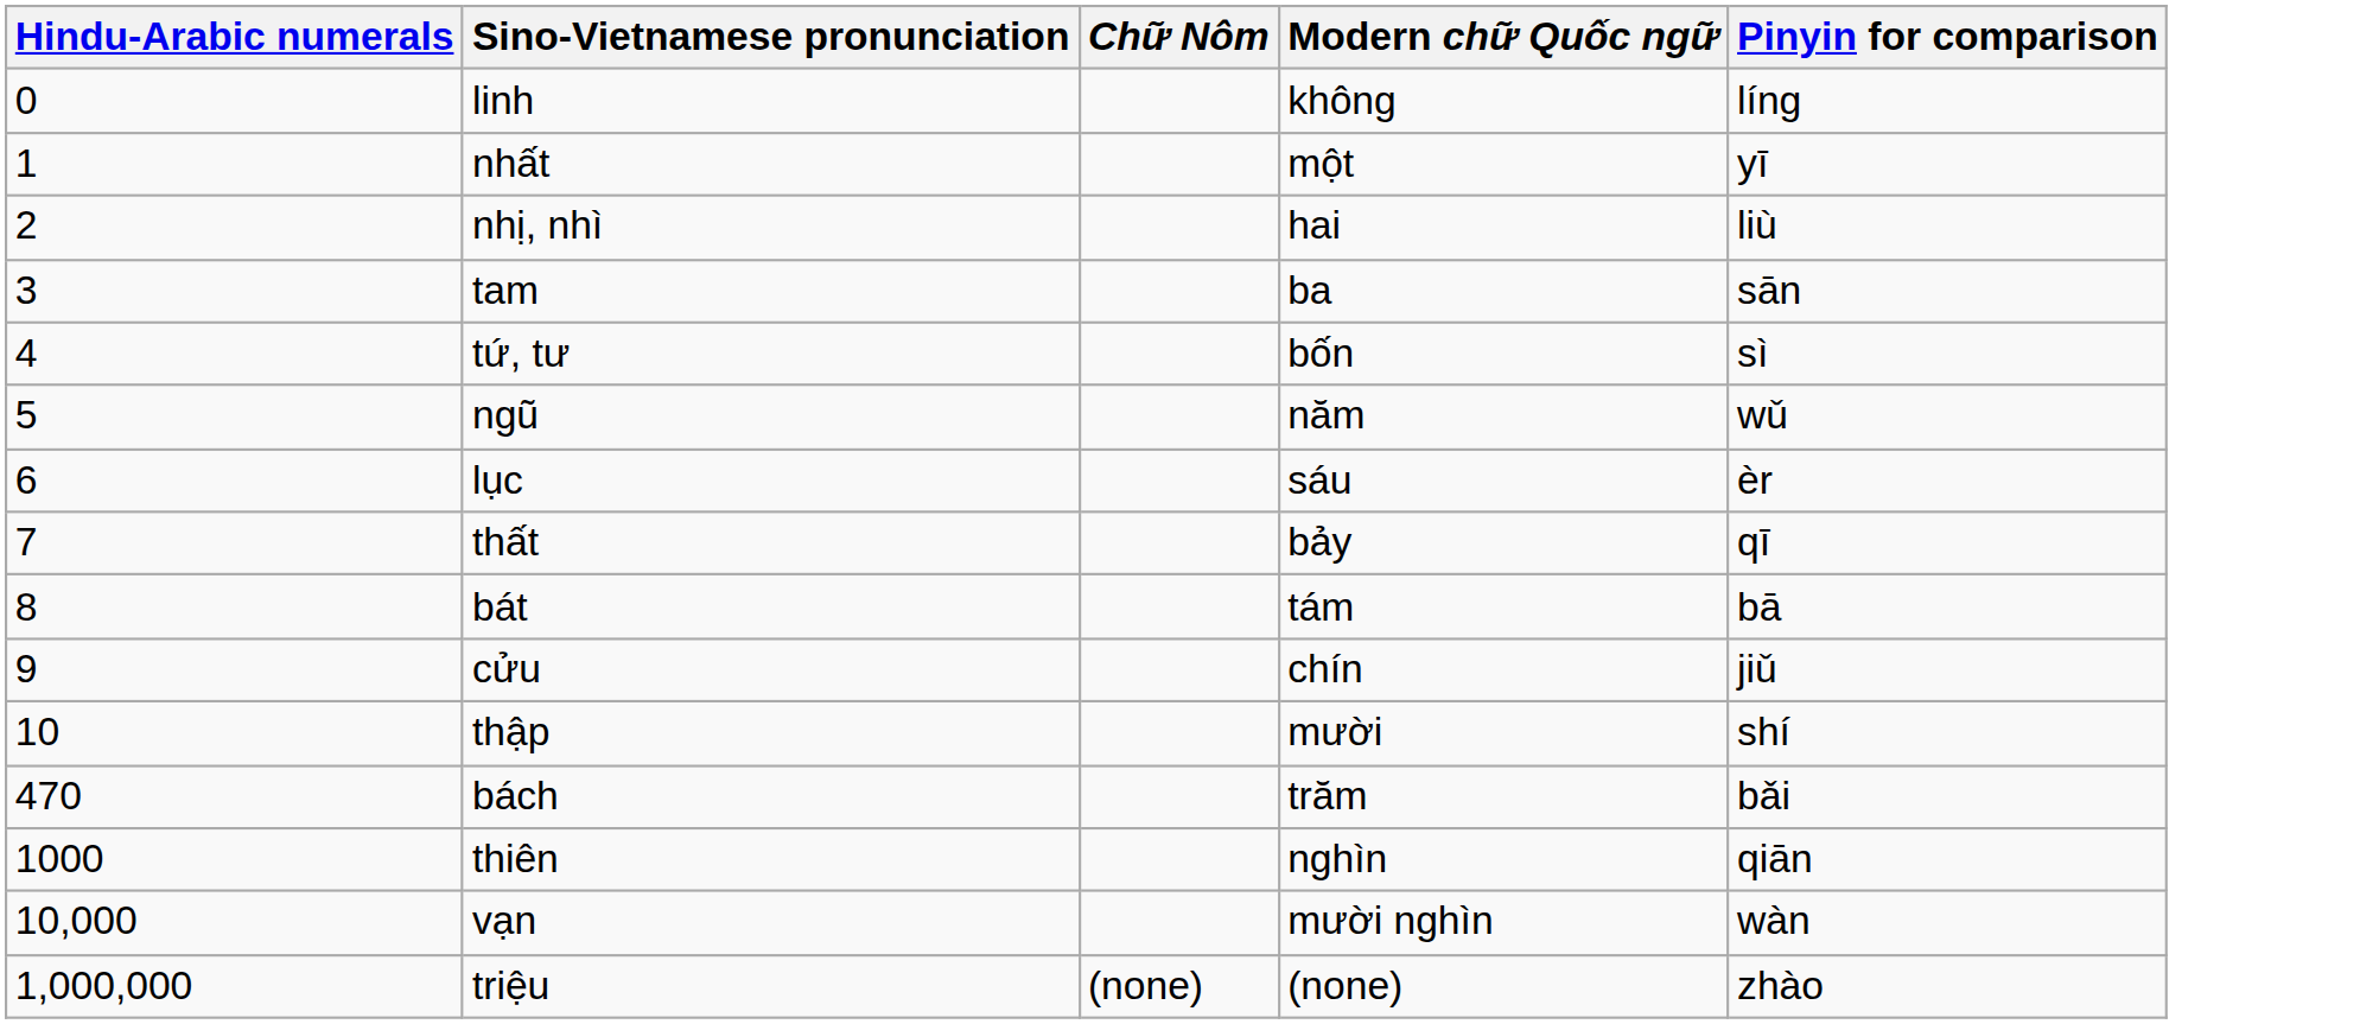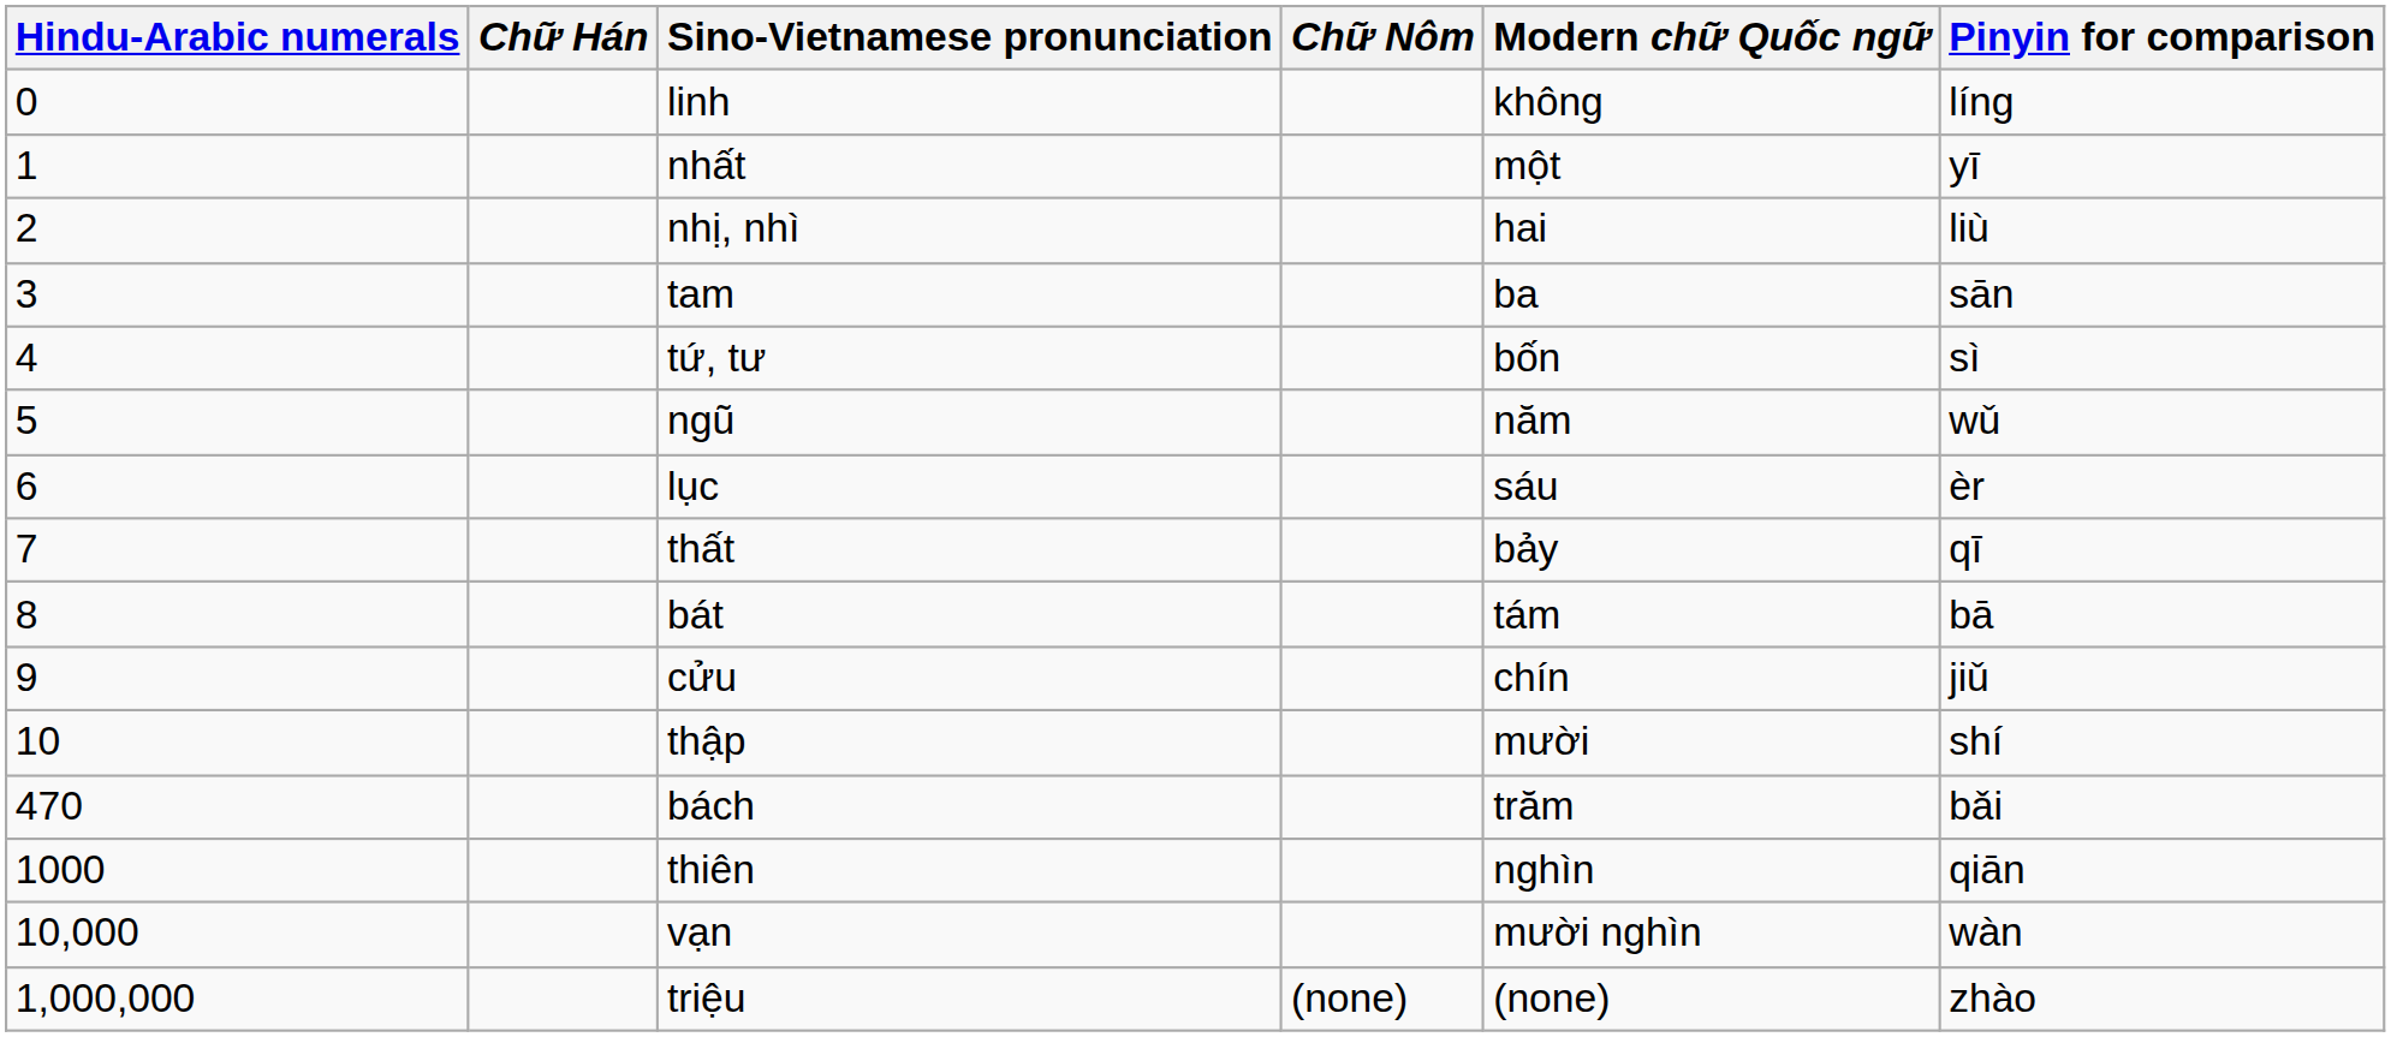 <table class="wikitable">
 <tr>
 <th><a href='#'>Hindu-Arabic numerals</a></th>
+<th><em>Chữ Hán</em></th>
 <th>Sino-Vietnamese pronunciation</th>
 <th><strong><em>Chữ Nôm</em></strong></th>
 <th>Modern <strong><em>chữ Quốc ngữ</em></strong></th>
 <th><strong><a href='#'>Pinyin</a> for comparison</strong></th>
 </tr>
 <tr>
 <td>0</td>
+<td></td>
 <td>linh</td>
 <td></td>
 <td>không</td>
 <td>líng</td>
 </tr>
 <tr>
 <td>1</td>
+<td></td>
 <td>nhất</td>
 <td></td>
 <td>một</td>
 <td>yī</td>
 </tr>
 <tr>
 <td>2</td>
+<td></td>
 <td>nhị, nhì</td>
 <td></td>
 <td>hai</td>
 <td>liù</td>
 </tr>
 <tr>
 <td>3</td>
+<td></td>
 <td>tam</td>
 <td></td>
 <td>ba</td>
 <td>sān</td>
 </tr>
 <tr>
 <td>4</td>
+<td></td>
 <td>tứ, tư</td>
 <td></td>
 <td>bốn</td>
 <td>sì</td>
 </tr>
 <tr>
 <td>5</td>
+<td></td>
 <td>ngũ</td>
 <td></td>
 <td>năm</td>
 <td>wǔ</td>
 </tr>
 <tr>
 <td>6</td>
+<td></td>
 <td>lục</td>
 <td></td>
 <td>sáu</td>
 <td>èr</td>
 </tr>
 <tr>
 <td>7</td>
+<td></td>
 <td>thất</td>
 <td></td>
 <td>bảy</td>
 <td>qī</td>
 </tr>
 <tr>
 <td>8</td>
+<td></td>
 <td>bát</td>
 <td></td>
 <td>tám</td>
 <td>bā</td>
 </tr>
 <tr>
 <td>9</td>
+<td></td>
 <td>cửu</td>
 <td></td>
 <td>chín</td>
 <td>jiǔ</td>
 </tr>
 <tr>
 <td>10</td>
+<td></td>
 <td>thập</td>
 <td></td>
 <td>mười</td>
 <td>shí</td>
 </tr>
 <tr>
 <td>470</td>
+<td></td>
 <td>bách</td>
 <td></td>
 <td>trăm</td>
 <td>bǎi</td>
 </tr>
 <tr>
 <td>1000</td>
+<td></td>
 <td>thiên</td>
 <td></td>
 <td>nghìn</td>
 <td>qiān</td>
 </tr>
 <tr>
 <td>10,000</td>
+<td></td>
 <td>vạn</td>
 <td></td>
 <td>mười nghìn</td>
 <td>wàn</td>
 </tr>
 <tr>
 <td>1,000,000</td>
+<td></td>
 <td>triệu</td>
 <td>(none)</td>
 <td>(none)</td>
 <td>zhào</td>
 </tr>
 </table>
